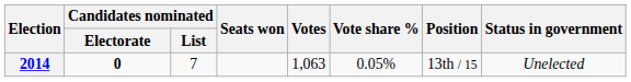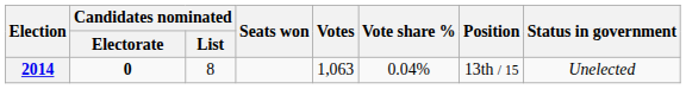 <table class=wikitable>
 <tr>
 <th rowspan=2>Election</th>
 <th colspan=2>Candidates nominated</th>
 <th rowspan=2>Seats won</th>
 <th rowspan=2>Votes</th>
 <th rowspan=2>Vote share %</th>
 <th rowspan=2>Position</th>
 <th rowspan=2>Status in government</th>
 </tr>
 <tr align="center">
 <th>Electorate</th>
 <th>List</th>
 </tr>
 <tr align="center">
 <th><a href='#'>2014</a></th>
 <td><strong>0</strong></td>
-<td>7</td>
+<td>8</td>
 <td></td>
 <td>1,063</td>
-<td>0.05%</td>
+<td>0.04%</td>
 <td>13th <small>/ 15</small></td>
 <td><em>Unelected</em></td>
 </tr>
 </table>
